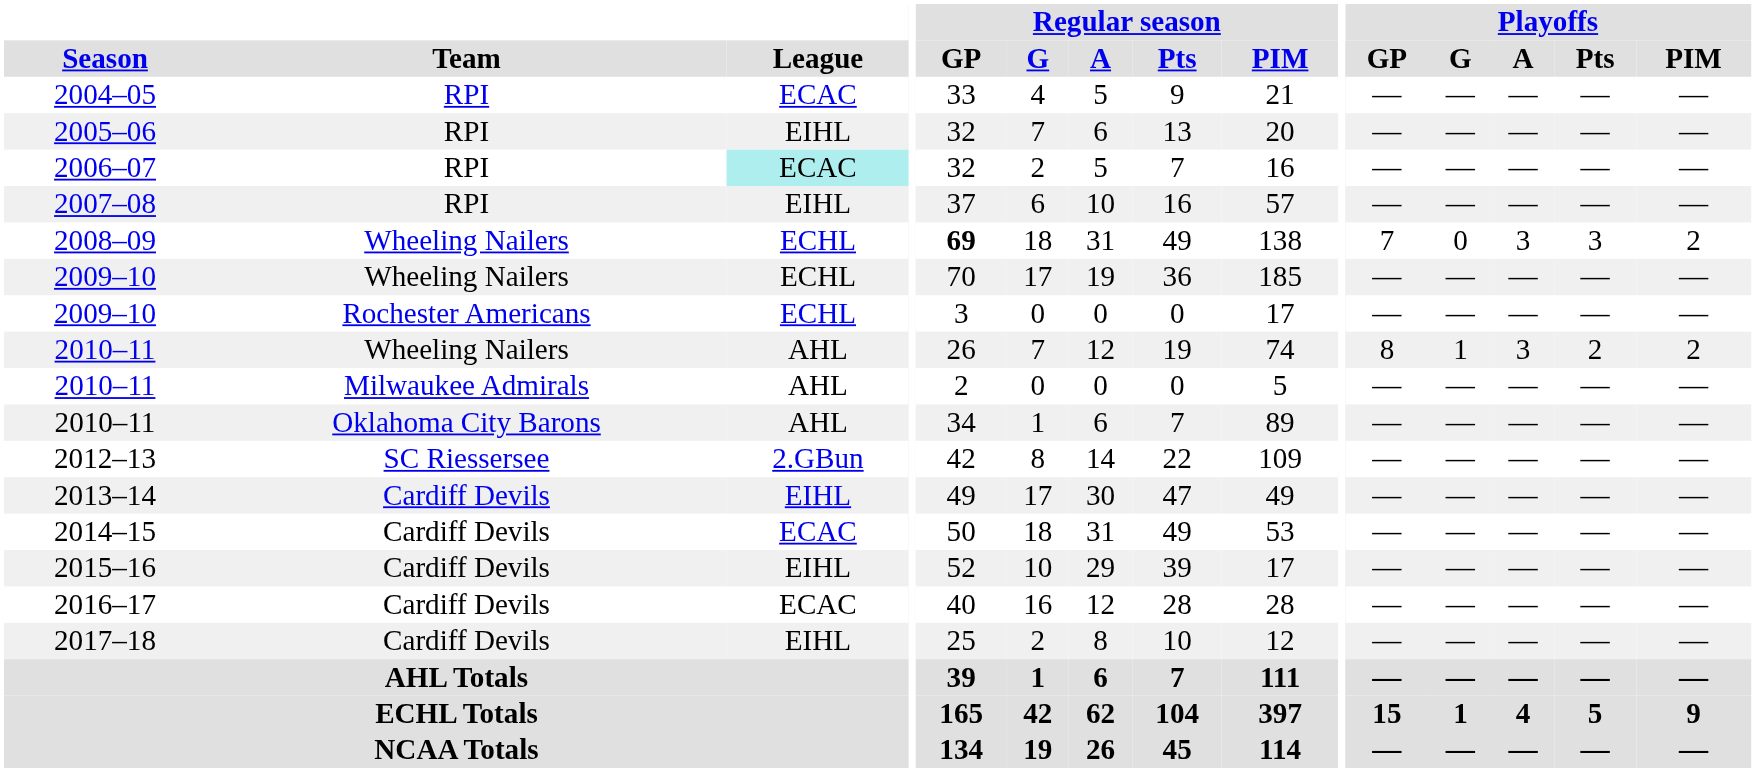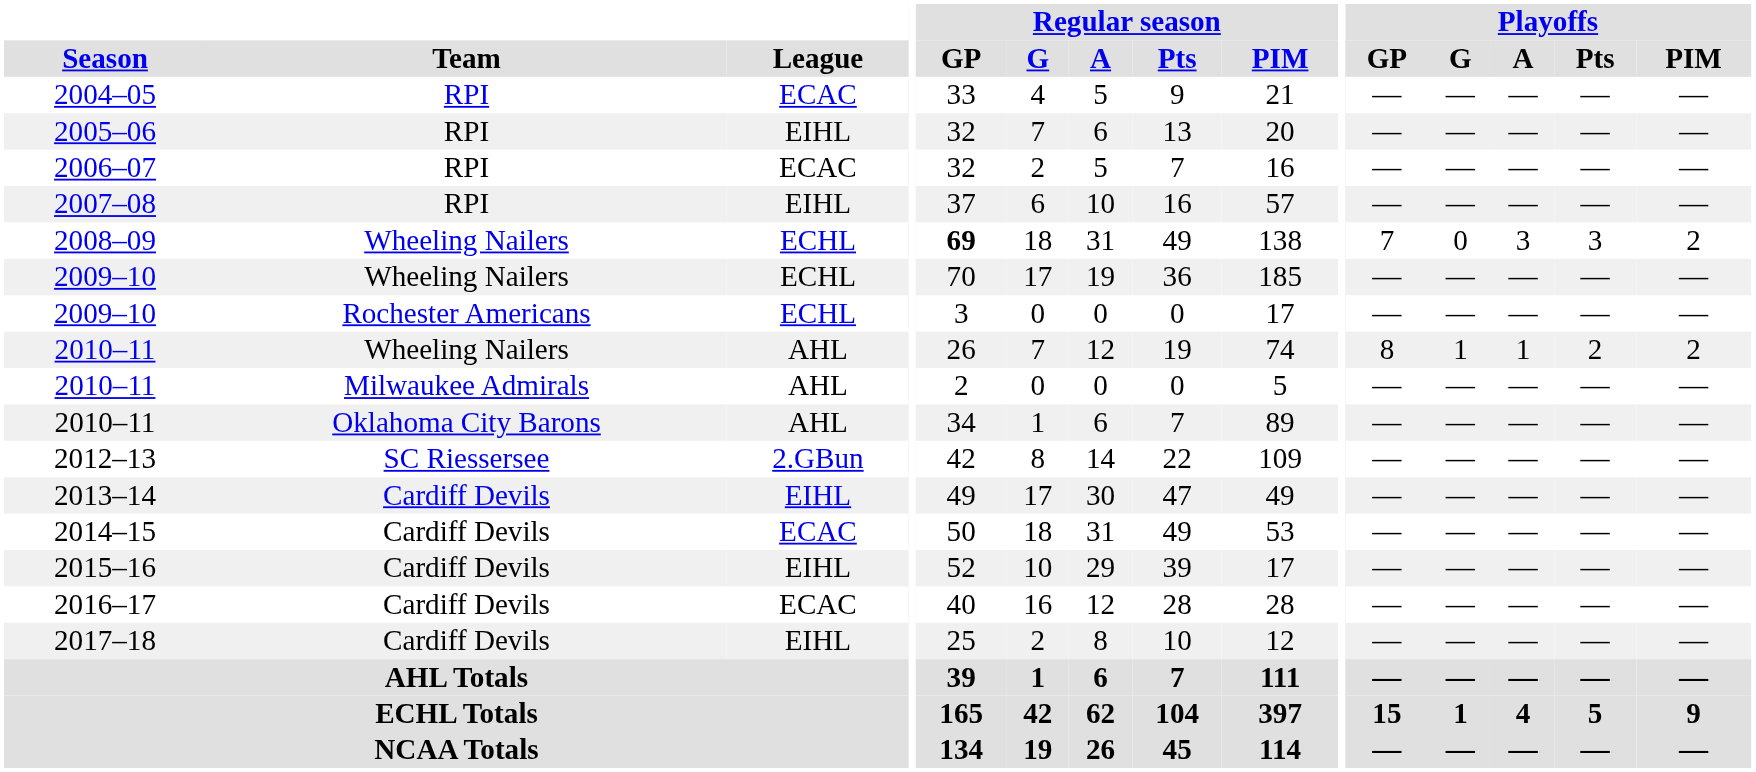 <table border="0" cellpadding="1" cellspacing="0" style="text-align:center; width:60em">
 <tr bgcolor="#e0e0e0">
 <th colspan="3" bgcolor="#ffffff"></th>
 <th rowspan="100" bgcolor="#ffffff"></th>
 <th colspan="5"><a href='#'>Regular season</a></th>
 <th rowspan="100" bgcolor="#ffffff"></th>
 <th colspan="5"><a href='#'>Playoffs</a></th>
 </tr>
 <tr bgcolor="#e0e0e0">
 <th><a href='#'>Season</a></th>
 <th>Team</th>
 <th>League</th>
 <th>GP</th>
 <th><a href='#'>G</a></th>
 <th><a href='#'>A</a></th>
 <th><a href='#'>Pts</a></th>
 <th><a href='#'>PIM</a></th>
 <th>GP</th>
 <th>G</th>
 <th>A</th>
 <th>Pts</th>
 <th>PIM</th>
 </tr>
 <tr>
 <td><a href='#'>2004–05</a></td>
 <td><a href='#'>RPI</a></td>
 <td><a href='#'>ECAC</a></td>
 <td>33</td>
 <td>4</td>
 <td>5</td>
 <td>9</td>
 <td>21</td>
 <td>—</td>
 <td>—</td>
 <td>—</td>
 <td>—</td>
 <td>—</td>
 </tr>
 <tr bgcolor="#f0f0f0">
 <td><a href='#'>2005–06</a></td>
 <td>RPI</td>
 <td>EIHL</td>
 <td>32</td>
 <td>7</td>
 <td>6</td>
 <td>13</td>
 <td>20</td>
 <td>—</td>
 <td>—</td>
 <td>—</td>
 <td>—</td>
 <td>—</td>
 </tr>
 <tr>
 <td><a href='#'>2006–07</a></td>
 <td>RPI</td>
-<td style="background: paleturquoise;">ECAC</td>
+<td>ECAC</td>
 <td>32</td>
 <td>2</td>
 <td>5</td>
 <td>7</td>
 <td>16</td>
 <td>—</td>
 <td>—</td>
 <td>—</td>
 <td>—</td>
 <td>—</td>
 </tr>
 <tr>
 </tr>
 <tr bgcolor="#f0f0f0">
 <td><a href='#'>2007–08</a></td>
 <td>RPI</td>
 <td>EIHL</td>
 <td>37</td>
 <td>6</td>
 <td>10</td>
 <td>16</td>
 <td>57</td>
 <td>—</td>
 <td>—</td>
 <td>—</td>
 <td>—</td>
 <td>—</td>
 </tr>
 <tr>
 <td><a href='#'>2008–09</a></td>
 <td><a href='#'>Wheeling Nailers</a></td>
 <td><a href='#'>ECHL</a></td>
 <td><strong>69</strong></td>
 <td>18</td>
 <td>31</td>
 <td>49</td>
 <td>138</td>
 <td>7</td>
 <td>0</td>
 <td>3</td>
 <td>3</td>
 <td>2</td>
 </tr>
 <tr bgcolor="#f0f0f0">
 <td><a href='#'>2009–10</a></td>
 <td>Wheeling Nailers</td>
 <td>ECHL</td>
 <td>70</td>
 <td>17</td>
 <td>19</td>
 <td>36</td>
 <td>185</td>
 <td>—</td>
 <td>—</td>
 <td>—</td>
 <td>—</td>
 <td>—</td>
 </tr>
 <tr>
 <td><a href='#'>2009–10</a></td>
 <td><a href='#'>Rochester Americans</a></td>
 <td><a href='#'>ECHL</a></td>
 <td>3</td>
 <td>0</td>
 <td>0</td>
 <td>0</td>
 <td>17</td>
 <td>—</td>
 <td>—</td>
 <td>—</td>
 <td>—</td>
 <td>—</td>
 </tr>
 <tr bgcolor="#f0f0f0">
 <td><a href='#'>2010–11</a></td>
 <td>Wheeling Nailers</td>
 <td>AHL</td>
 <td>26</td>
 <td>7</td>
 <td>12</td>
 <td>19</td>
 <td>74</td>
 <td>8</td>
 <td>1</td>
-<td>3</td>
+<td>1</td>
 <td>2</td>
 <td>2</td>
 </tr>
 <tr>
 <td><a href='#'>2010–11</a></td>
 <td><a href='#'>Milwaukee Admirals</a></td>
 <td>AHL</td>
 <td>2</td>
 <td>0</td>
 <td>0</td>
 <td>0</td>
 <td>5</td>
 <td>—</td>
 <td>—</td>
 <td>—</td>
 <td>—</td>
 <td>—</td>
 </tr>
 <tr bgcolor="#f0f0f0">
 <td>2010–11</td>
 <td><a href='#'>Oklahoma City Barons</a></td>
 <td>AHL</td>
 <td>34</td>
 <td>1</td>
 <td>6</td>
 <td>7</td>
 <td>89</td>
 <td>—</td>
 <td>—</td>
 <td>—</td>
 <td>—</td>
 <td>—</td>
 </tr>
 <tr>
 <td>2012–13</td>
 <td><a href='#'>SC Riessersee</a></td>
 <td><a href='#'>2.GBun</a></td>
 <td>42</td>
 <td>8</td>
 <td>14</td>
 <td>22</td>
 <td>109</td>
 <td>—</td>
 <td>—</td>
 <td>—</td>
 <td>—</td>
 <td>—</td>
 </tr>
 <tr bgcolor="#f0f0f0">
 <td>2013–14</td>
 <td><a href='#'>Cardiff Devils</a></td>
 <td><a href='#'>EIHL</a></td>
 <td>49</td>
 <td>17</td>
 <td>30</td>
 <td>47</td>
 <td>49</td>
 <td>—</td>
 <td>—</td>
 <td>—</td>
 <td>—</td>
 <td>—</td>
 </tr>
 <tr>
 <td>2014–15</td>
 <td>Cardiff Devils</td>
 <td><a href='#'>ECAC</a></td>
 <td>50</td>
 <td>18</td>
 <td>31</td>
 <td>49</td>
 <td>53</td>
 <td>—</td>
 <td>—</td>
 <td>—</td>
 <td>—</td>
 <td>—</td>
 </tr>
 <tr bgcolor="#f0f0f0">
 <td>2015–16</td>
 <td>Cardiff Devils</td>
 <td>EIHL</td>
 <td>52</td>
 <td>10</td>
 <td>29</td>
 <td>39</td>
 <td>17</td>
 <td>—</td>
 <td>—</td>
 <td>—</td>
 <td>—</td>
 <td>—</td>
 </tr>
 <tr>
 <td>2016–17</td>
 <td>Cardiff Devils</td>
 <td>ECAC</td>
 <td>40</td>
 <td>16</td>
 <td>12</td>
 <td>28</td>
 <td>28</td>
 <td>—</td>
 <td>—</td>
 <td>—</td>
 <td>—</td>
 <td>—</td>
 </tr>
 <tr bgcolor="#f0f0f0">
 <td>2017–18</td>
 <td>Cardiff Devils</td>
 <td>EIHL</td>
 <td>25</td>
 <td>2</td>
 <td>8</td>
 <td>10</td>
 <td>12</td>
 <td>—</td>
 <td>—</td>
 <td>—</td>
 <td>—</td>
 <td>—</td>
 </tr>
 <tr>
 </tr>
 <tr bgcolor="#e0e0e0">
 <th colspan="3">AHL Totals</th>
 <th>39</th>
 <th>1</th>
 <th>6</th>
 <th>7</th>
 <th>111</th>
 <th>—</th>
 <th>—</th>
 <th>—</th>
 <th>—</th>
 <th>—</th>
 </tr>
 <tr bgcolor="#e0e0e0">
 <th colspan="3">ECHL Totals</th>
 <th>165</th>
 <th>42</th>
 <th>62</th>
 <th>104</th>
 <th>397</th>
 <th>15</th>
 <th>1</th>
 <th>4</th>
 <th>5</th>
 <th>9</th>
 </tr>
 <tr bgcolor="#e0e0e0">
 <th colspan="3">NCAA Totals</th>
 <th>134</th>
 <th>19</th>
 <th>26</th>
 <th>45</th>
 <th>114</th>
 <th>—</th>
 <th>—</th>
 <th>—</th>
 <th>—</th>
 <th>—</th>
 </tr>
 </table>
